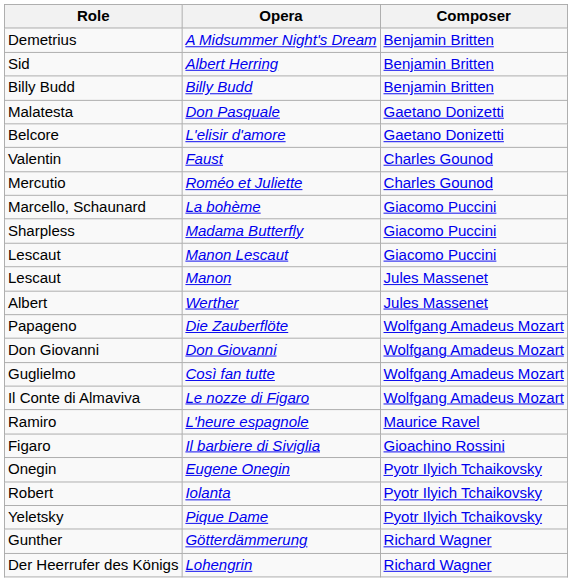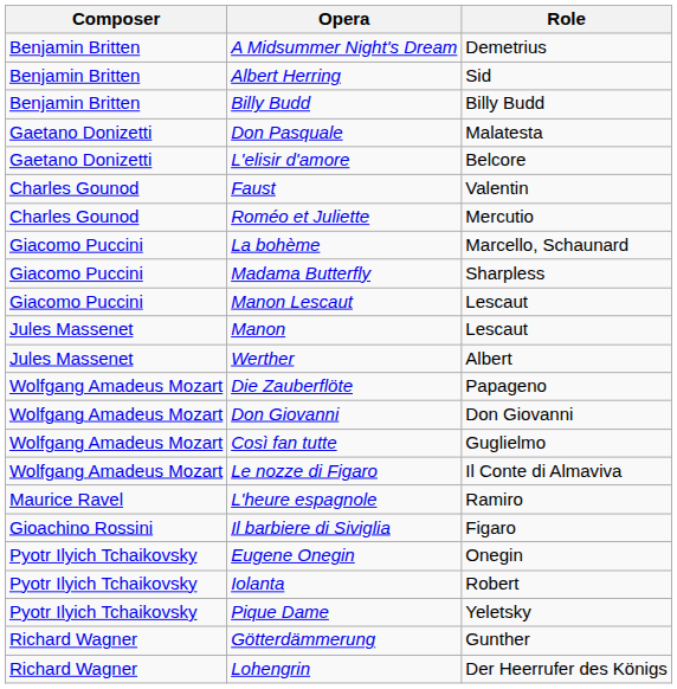 <table class="wikitable">
 <tr>
+<th>Composer</th>
+<th>Opera</th>
 <th>Role</th>
-<th>Opera</th>
-<th>Composer</th>
 </tr>
 <tr>
+<td><a href='#'>Benjamin Britten</a></td>
+<td><em><a href='#'>A Midsummer Night's Dream</a></em></td>
 <td>Demetrius</td>
-<td><em><a href='#'>A Midsummer Night's Dream</a></em></td>
-<td><a href='#'>Benjamin Britten</a></td>
 </tr>
 <tr>
+<td><a href='#'>Benjamin Britten</a></td>
+<td><em><a href='#'>Albert Herring</a></em></td>
 <td>Sid</td>
-<td><em><a href='#'>Albert Herring</a></em></td>
-<td><a href='#'>Benjamin Britten</a></td>
 </tr>
 <tr>
+<td><a href='#'>Benjamin Britten</a></td>
+<td><em><a href='#'>Billy Budd</a></em></td>
 <td>Billy Budd</td>
-<td><em><a href='#'>Billy Budd</a></em></td>
-<td><a href='#'>Benjamin Britten</a></td>
 </tr>
 <tr>
+<td><a href='#'>Gaetano Donizetti</a></td>
+<td><em><a href='#'>Don Pasquale</a></em></td>
 <td>Malatesta</td>
-<td><em><a href='#'>Don Pasquale</a></em></td>
-<td><a href='#'>Gaetano Donizetti</a></td>
 </tr>
 <tr>
+<td><a href='#'>Gaetano Donizetti</a></td>
+<td><em><a href='#'>L'elisir d'amore</a></em></td>
 <td>Belcore</td>
-<td><em><a href='#'>L'elisir d'amore</a></em></td>
-<td><a href='#'>Gaetano Donizetti</a></td>
 </tr>
 <tr>
+<td><a href='#'>Charles Gounod</a></td>
+<td><em><a href='#'>Faust</a></em></td>
 <td>Valentin</td>
-<td><em><a href='#'>Faust</a></em></td>
-<td><a href='#'>Charles Gounod</a></td>
 </tr>
 <tr>
+<td><a href='#'>Charles Gounod</a></td>
+<td><em><a href='#'>Roméo et Juliette</a></em></td>
 <td>Mercutio</td>
-<td><em><a href='#'>Roméo et Juliette</a></em></td>
-<td><a href='#'>Charles Gounod</a></td>
 </tr>
 <tr>
+<td><a href='#'>Giacomo Puccini</a></td>
+<td><em><a href='#'>La bohème</a></em></td>
 <td>Marcello, Schaunard</td>
-<td><em><a href='#'>La bohème</a></em></td>
-<td><a href='#'>Giacomo Puccini</a></td>
 </tr>
 <tr>
+<td><a href='#'>Giacomo Puccini</a></td>
+<td><em><a href='#'>Madama Butterfly</a></em></td>
 <td>Sharpless</td>
-<td><em><a href='#'>Madama Butterfly</a></em></td>
-<td><a href='#'>Giacomo Puccini</a></td>
 </tr>
 <tr>
+<td><a href='#'>Giacomo Puccini</a></td>
+<td><em><a href='#'>Manon Lescaut</a></em></td>
 <td>Lescaut</td>
-<td><em><a href='#'>Manon Lescaut</a></em></td>
-<td><a href='#'>Giacomo Puccini</a></td>
 </tr>
 <tr>
+<td><a href='#'>Jules Massenet</a></td>
+<td><em><a href='#'>Manon</a></em></td>
 <td>Lescaut</td>
-<td><em><a href='#'>Manon</a></em></td>
-<td><a href='#'>Jules Massenet</a></td>
 </tr>
 <tr>
+<td><a href='#'>Jules Massenet</a></td>
+<td><em><a href='#'>Werther</a></em></td>
 <td>Albert</td>
-<td><em><a href='#'>Werther</a></em></td>
-<td><a href='#'>Jules Massenet</a></td>
 </tr>
 <tr>
+<td><a href='#'>Wolfgang Amadeus Mozart</a></td>
+<td><em><a href='#'>Die Zauberflöte</a></em></td>
 <td>Papageno</td>
-<td><em><a href='#'>Die Zauberflöte</a></em></td>
-<td><a href='#'>Wolfgang Amadeus Mozart</a></td>
 </tr>
 <tr>
+<td><a href='#'>Wolfgang Amadeus Mozart</a></td>
+<td><em><a href='#'>Don Giovanni</a></em></td>
 <td>Don Giovanni</td>
-<td><em><a href='#'>Don Giovanni</a></em></td>
-<td><a href='#'>Wolfgang Amadeus Mozart</a></td>
 </tr>
 <tr>
+<td><a href='#'>Wolfgang Amadeus Mozart</a></td>
+<td><em><a href='#'>Così fan tutte</a></em></td>
 <td>Guglielmo</td>
-<td><em><a href='#'>Così fan tutte</a></em></td>
-<td><a href='#'>Wolfgang Amadeus Mozart</a></td>
 </tr>
 <tr>
+<td><a href='#'>Wolfgang Amadeus Mozart</a></td>
+<td><em><a href='#'>Le nozze di Figaro</a></em></td>
 <td>Il Conte di Almaviva</td>
-<td><em><a href='#'>Le nozze di Figaro</a></em></td>
-<td><a href='#'>Wolfgang Amadeus Mozart</a></td>
 </tr>
 <tr>
+<td><a href='#'>Maurice Ravel</a></td>
+<td><em><a href='#'>L'heure espagnole</a></em></td>
 <td>Ramiro</td>
-<td><em><a href='#'>L'heure espagnole</a></em></td>
-<td><a href='#'>Maurice Ravel</a></td>
 </tr>
 <tr>
+<td><a href='#'>Gioachino Rossini</a></td>
+<td><em><a href='#'>Il barbiere di Siviglia</a></em></td>
 <td>Figaro</td>
-<td><em><a href='#'>Il barbiere di Siviglia</a></em></td>
-<td><a href='#'>Gioachino Rossini</a></td>
 </tr>
 <tr>
+<td><a href='#'>Pyotr Ilyich Tchaikovsky</a></td>
+<td><em><a href='#'>Eugene Onegin</a></em></td>
 <td>Onegin</td>
-<td><em><a href='#'>Eugene Onegin</a></em></td>
-<td><a href='#'>Pyotr Ilyich Tchaikovsky</a></td>
 </tr>
 <tr>
+<td><a href='#'>Pyotr Ilyich Tchaikovsky</a></td>
+<td><em><a href='#'>Iolanta</a></em></td>
 <td>Robert</td>
-<td><em><a href='#'>Iolanta</a></em></td>
-<td><a href='#'>Pyotr Ilyich Tchaikovsky</a></td>
 </tr>
 <tr>
+<td><a href='#'>Pyotr Ilyich Tchaikovsky</a></td>
+<td><em><a href='#'>Pique Dame</a></em></td>
 <td>Yeletsky</td>
-<td><em><a href='#'>Pique Dame</a></em></td>
-<td><a href='#'>Pyotr Ilyich Tchaikovsky</a></td>
 </tr>
 <tr>
+<td><a href='#'>Richard Wagner</a></td>
+<td><em><a href='#'>Götterdämmerung</a></em></td>
 <td>Gunther</td>
-<td><em><a href='#'>Götterdämmerung</a></em></td>
-<td><a href='#'>Richard Wagner</a></td>
 </tr>
 <tr>
+<td><a href='#'>Richard Wagner</a></td>
+<td><em><a href='#'>Lohengrin</a></em></td>
 <td>Der Heerrufer des Königs</td>
-<td><em><a href='#'>Lohengrin</a></em></td>
-<td><a href='#'>Richard Wagner</a></td>
 </tr>
 </table>
